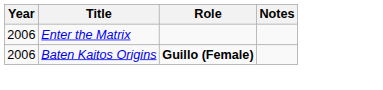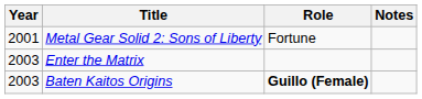 <table class="wikitable sortable">
 <tr>
 <th>Year</th>
 <th>Title</th>
 <th>Role</th>
 <th>Notes</th>
 </tr>
 <tr>
-<td>2006</td>
+<td>2001</td>
+<td><em><a href='#'>Metal Gear Solid 2: Sons of Liberty</a></em></td>
+<td>Fortune</td>
+<td></td>
+</tr>
+<tr>
+<td>2003</td>
 <td><em><a href='#'>Enter the Matrix</a></em></td>
 <td></td>
 <td></td>
 </tr>
 <tr>
-<td>2006</td>
+<td>2003</td>
 <td><em><a href='#'>Baten Kaitos Origins</a></em></td>
 <td><strong>Guillo (Female)</strong></td>
 <td></td>
 </tr>
 </table>
